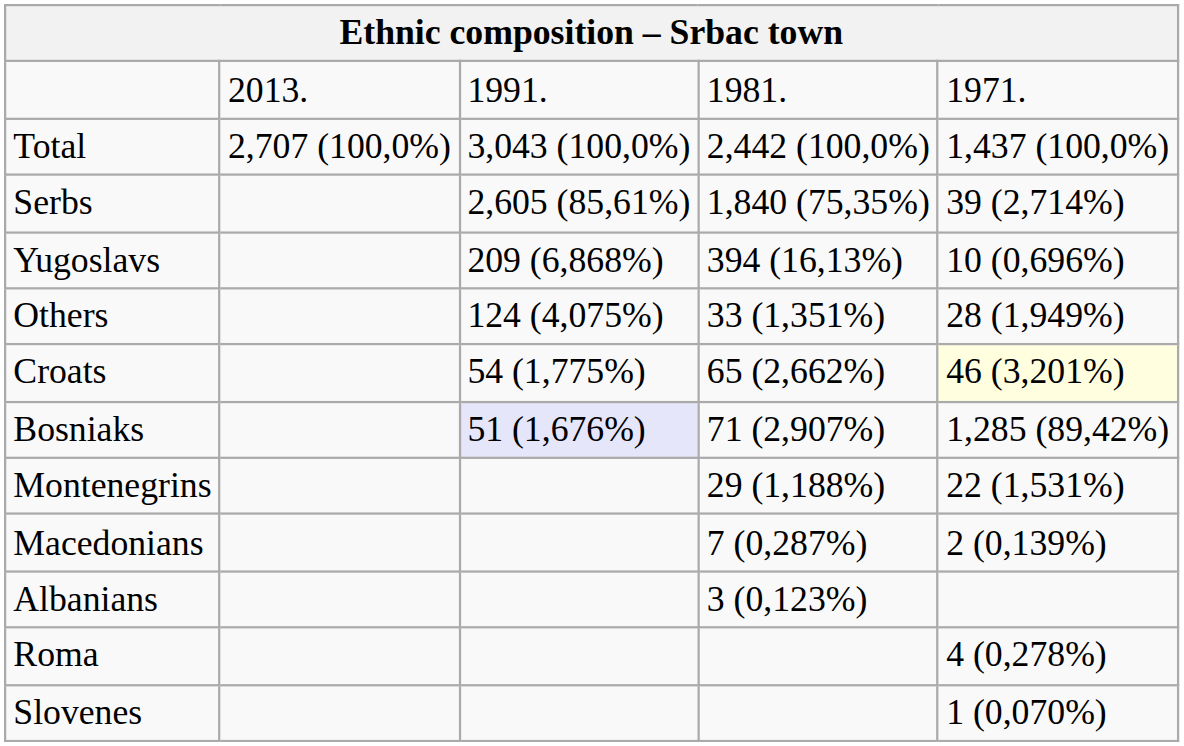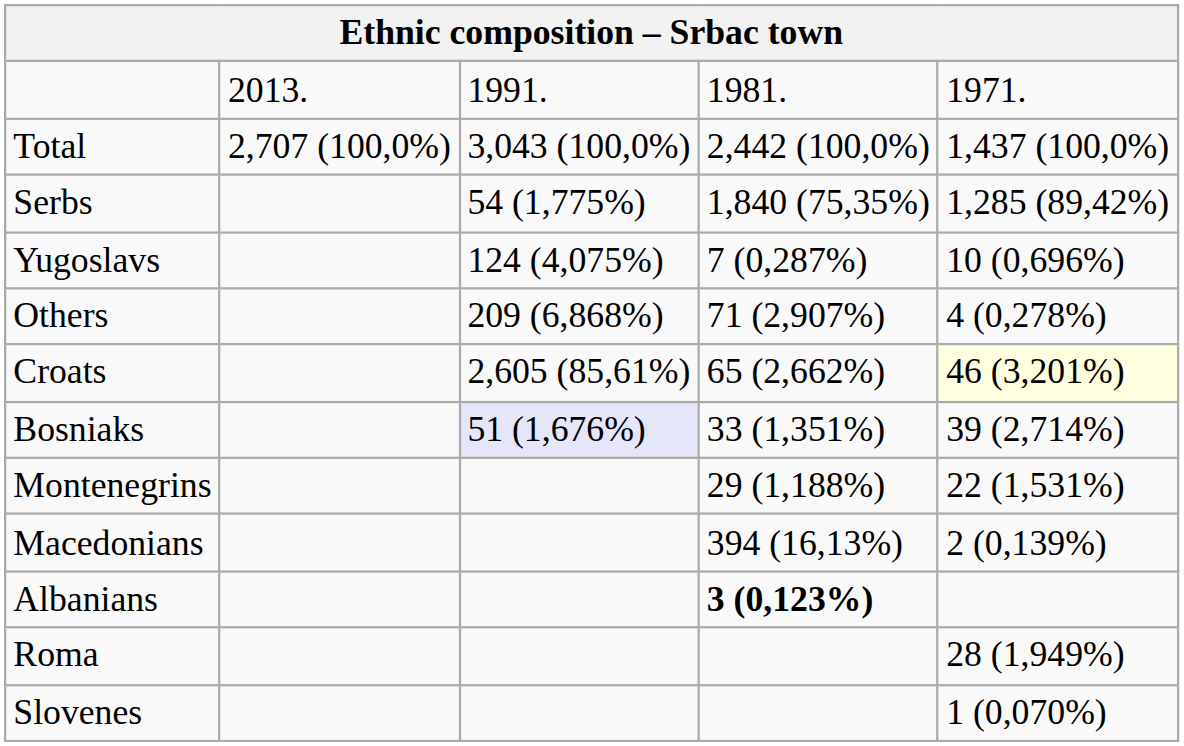 <table class="wikitable">
 <tr>
 <th colspan="8">Ethnic composition – Srbac town</th>
 </tr>
 <tr>
 <td></td>
 <td>2013.</td>
 <td>1991.</td>
 <td>1981.</td>
 <td>1971.</td>
 </tr>
 <tr>
 <td>Total</td>
 <td>2,707 (100,0%)</td>
 <td>3,043 (100,0%)</td>
 <td>2,442 (100,0%)</td>
 <td>1,437 (100,0%)</td>
 </tr>
 <tr>
 <td>Serbs</td>
 <td></td>
-<td>2,605 (85,61%)</td>
+<td>54 (1,775%)</td>
 <td>1,840 (75,35%)</td>
-<td>39 (2,714%)</td>
+<td>1,285 (89,42%)</td>
 </tr>
 <tr>
 <td>Yugoslavs</td>
 <td></td>
-<td>209 (6,868%)</td>
-<td>394 (16,13%)</td>
+<td>124 (4,075%)</td>
+<td>7 (0,287%)</td>
 <td>10 (0,696%)</td>
 </tr>
 <tr>
 <td>Others</td>
 <td></td>
-<td>124 (4,075%)</td>
-<td>33 (1,351%)</td>
-<td>28 (1,949%)</td>
+<td>209 (6,868%)</td>
+<td>71 (2,907%)</td>
+<td>4 (0,278%)</td>
 </tr>
 <tr>
 <td>Croats</td>
 <td></td>
-<td>54 (1,775%)</td>
+<td>2,605 (85,61%)</td>
 <td>65 (2,662%)</td>
 <td style="background: lightyellow;">46 (3,201%)</td>
 </tr>
 <tr>
 <td>Bosniaks</td>
 <td></td>
 <td style="background: lavender;">51 (1,676%)</td>
-<td>71 (2,907%)</td>
-<td>1,285 (89,42%)</td>
+<td>33 (1,351%)</td>
+<td>39 (2,714%)</td>
 </tr>
 <tr>
 <td>Montenegrins</td>
 <td></td>
 <td></td>
 <td>29 (1,188%)</td>
 <td>22 (1,531%)</td>
 </tr>
 <tr>
 <td>Macedonians</td>
 <td></td>
 <td></td>
-<td>7 (0,287%)</td>
+<td>394 (16,13%)</td>
 <td>2 (0,139%)</td>
 </tr>
 <tr>
 <td>Albanians</td>
 <td></td>
 <td></td>
-<td>3 (0,123%)</td>
+<td><strong>3 (0,123%)</strong></td>
 <td></td>
 </tr>
 <tr>
 <td>Roma</td>
 <td></td>
 <td></td>
 <td></td>
-<td>4 (0,278%)</td>
+<td>28 (1,949%)</td>
 </tr>
 <tr>
 <td>Slovenes</td>
 <td></td>
 <td></td>
 <td></td>
 <td>1 (0,070%)<br></td>
 </tr>
 </table>
